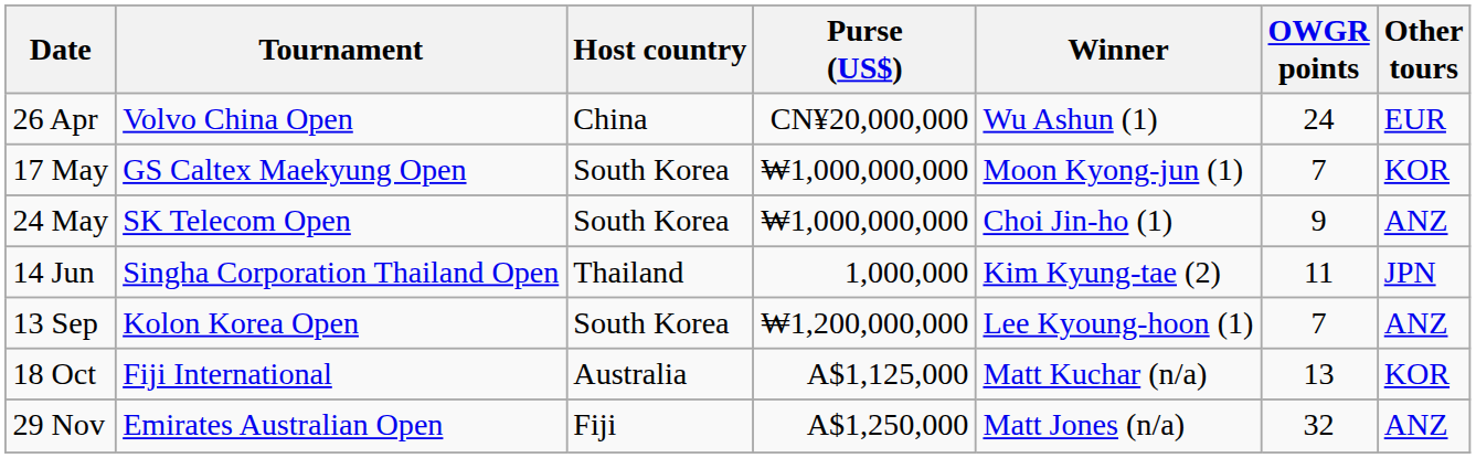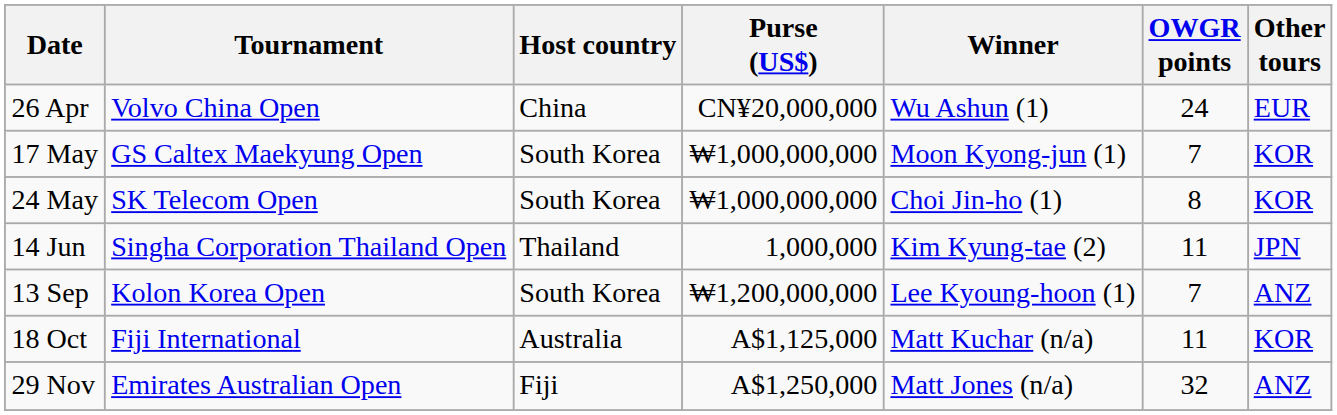 <table class="wikitable" style="font-size:95%">
 <tr>
 <th>Date</th>
 <th>Tournament</th>
 <th>Host country</th>
 <th>Purse<br>(<a href='#'>US$</a>)</th>
 <th>Winner</th>
 <th><a href='#'>OWGR</a><br>points</th>
 <th>Other<br>tours</th>
 </tr>
 <tr>
 <td>26 Apr</td>
 <td><a href='#'>Volvo China Open</a></td>
 <td>China</td>
 <td align=right>CN¥20,000,000</td>
 <td> <a href='#'>Wu Ashun</a> (1)</td>
 <td align=center>24</td>
 <td><a href='#'>EUR</a></td>
 </tr>
 <tr>
 <td>17 May</td>
 <td><a href='#'>GS Caltex Maekyung Open</a></td>
 <td>South Korea</td>
 <td align=right>₩1,000,000,000</td>
 <td> <a href='#'>Moon Kyong-jun</a> (1)</td>
 <td align=center>7</td>
 <td><a href='#'>KOR</a></td>
 </tr>
 <tr>
 <td>24 May</td>
 <td><a href='#'>SK Telecom Open</a></td>
 <td>South Korea</td>
 <td align=right>₩1,000,000,000</td>
 <td> <a href='#'>Choi Jin-ho</a> (1)</td>
-<td align=center>9</td>
-<td><a href='#'>ANZ</a></td>
+<td align=center>8</td>
+<td><a href='#'>KOR</a></td>
 </tr>
 <tr>
 <td>14 Jun</td>
 <td><a href='#'>Singha Corporation Thailand Open</a></td>
 <td>Thailand</td>
 <td align=right>1,000,000</td>
 <td> <a href='#'>Kim Kyung-tae</a> (2)</td>
 <td align=center>11</td>
 <td><a href='#'>JPN</a></td>
 </tr>
 <tr>
 <td>13 Sep</td>
 <td><a href='#'>Kolon Korea Open</a></td>
 <td>South Korea</td>
 <td align=right>₩1,200,000,000</td>
 <td> <a href='#'>Lee Kyoung-hoon</a> (1)</td>
 <td align=center>7</td>
 <td><a href='#'>ANZ</a></td>
 </tr>
 <tr>
 <td>18 Oct</td>
 <td><a href='#'>Fiji International</a></td>
 <td>Australia</td>
 <td align=right>A$1,125,000</td>
 <td> <a href='#'>Matt Kuchar</a> (n/a)</td>
-<td align=center>13</td>
+<td align=center>11</td>
 <td><a href='#'>KOR</a></td>
 </tr>
 <tr>
 <td>29 Nov</td>
 <td><a href='#'>Emirates Australian Open</a></td>
 <td>Fiji</td>
 <td align=right>A$1,250,000</td>
 <td> <a href='#'>Matt Jones</a> (n/a)</td>
 <td align=center>32</td>
 <td><a href='#'>ANZ</a></td>
 </tr>
 </table>
